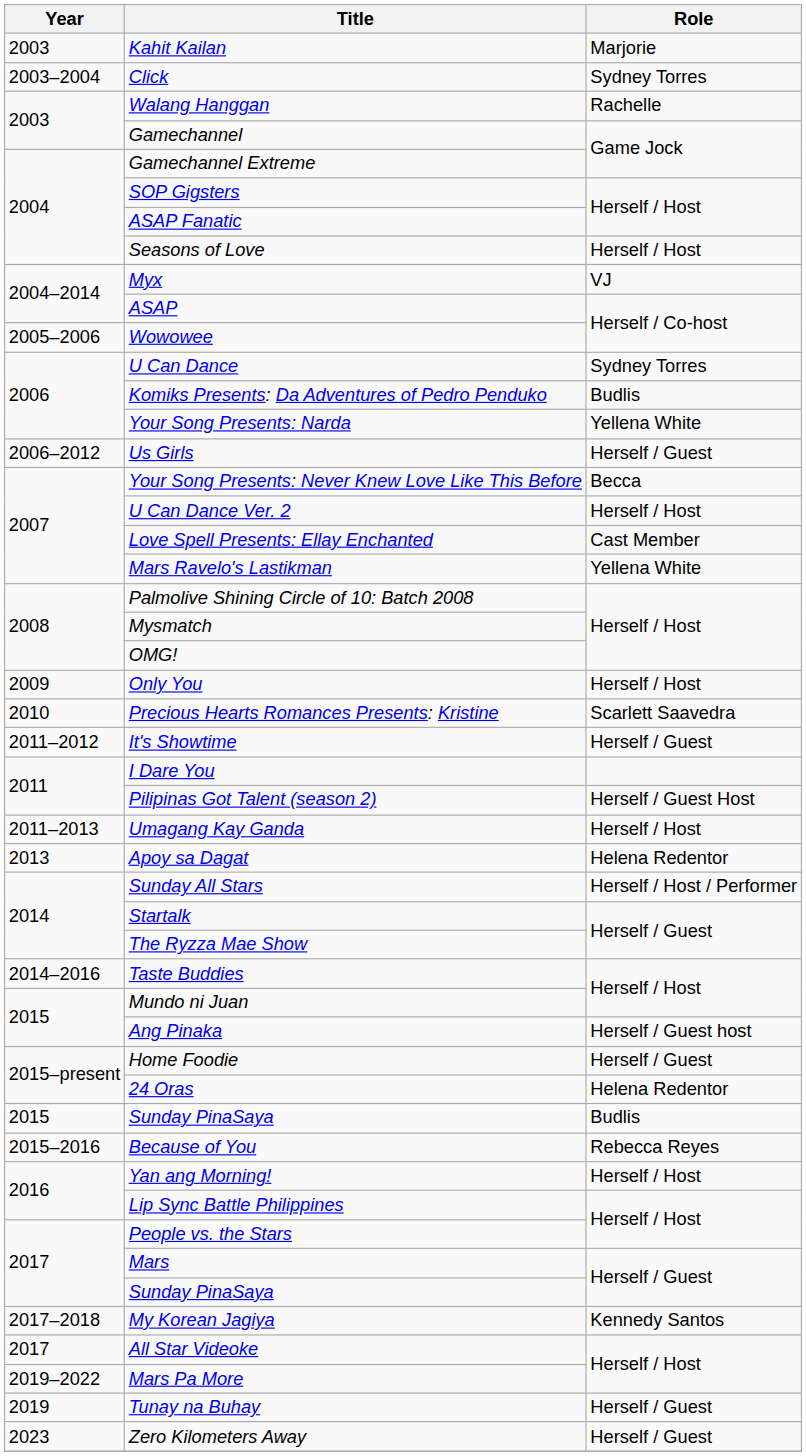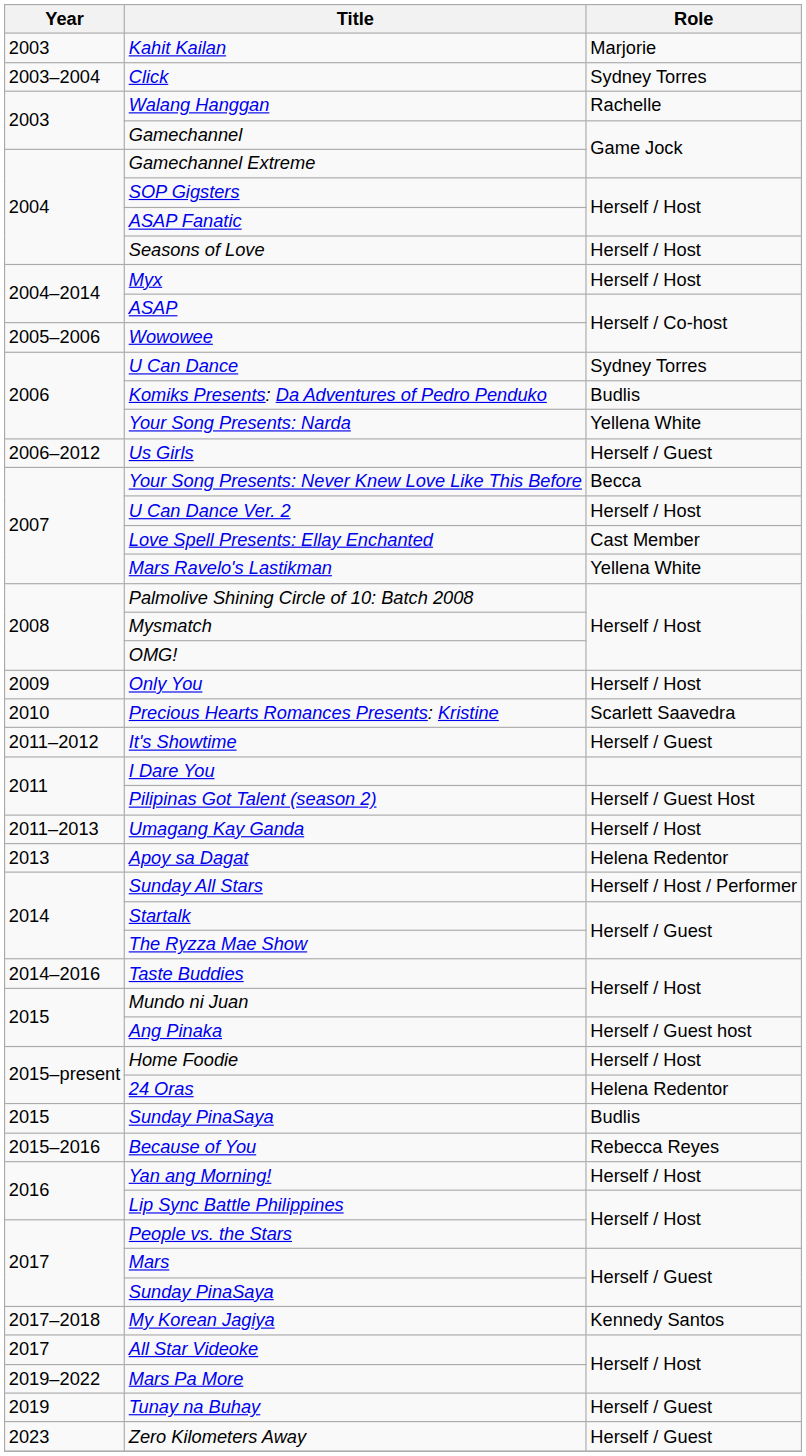 <table class="wikitable sortable">
 <tr>
 <th>Year</th>
 <th>Title</th>
 <th>Role</th>
 </tr>
 <tr>
 <td>2003</td>
 <td><em><a href='#'>Kahit Kailan</a></em></td>
 <td>Marjorie</td>
 </tr>
 <tr>
 <td>2003–2004</td>
 <td><em><a href='#'>Click</a></em></td>
 <td>Sydney Torres</td>
 </tr>
 <tr>
 <td rowspan="2">2003</td>
 <td><em><a href='#'>Walang Hanggan</a></em></td>
 <td>Rachelle</td>
 </tr>
 <tr>
 <td><em>Gamechannel</em></td>
 <td rowspan="2">Game Jock</td>
 </tr>
 <tr>
 <td rowspan="4">2004</td>
 <td><em>Gamechannel Extreme</em></td>
 </tr>
 <tr>
 <td><em><a href='#'>SOP Gigsters</a></em></td>
 <td rowspan="2">Herself / Host</td>
 </tr>
 <tr>
 <td><em><a href='#'>ASAP Fanatic</a></em></td>
 </tr>
 <tr>
 <td><em>Seasons of Love</em></td>
 <td>Herself / Host</td>
 </tr>
 <tr>
 <td rowspan="2">2004–2014</td>
 <td><em><a href='#'>Myx</a></em></td>
-<td>VJ</td>
+<td>Herself / Host</td>
 </tr>
 <tr>
 <td><em><a href='#'>ASAP</a></em></td>
 <td rowspan="2">Herself / Co-host</td>
 </tr>
 <tr>
 <td>2005–2006</td>
 <td><em><a href='#'>Wowowee</a></em></td>
 </tr>
 <tr>
 <td rowspan="3">2006</td>
 <td><em><a href='#'>U Can Dance</a></em></td>
 <td>Sydney Torres</td>
 </tr>
 <tr>
 <td><em><a href='#'>Komiks Presents</a>: <a href='#'>Da Adventures of Pedro Penduko</a></em></td>
 <td>Budlis</td>
 </tr>
 <tr>
 <td><em><a href='#'>Your Song Presents: Narda</a></em></td>
 <td>Yellena White</td>
 </tr>
 <tr>
 <td>2006–2012</td>
 <td><em><a href='#'>Us Girls</a></em></td>
 <td>Herself / Guest</td>
 </tr>
 <tr>
 <td rowspan="4">2007</td>
 <td><em><a href='#'>Your Song Presents: Never Knew Love Like This Before</a></em></td>
 <td>Becca</td>
 </tr>
 <tr>
 <td><em><a href='#'>U Can Dance Ver. 2</a></em></td>
 <td>Herself / Host</td>
 </tr>
 <tr>
 <td><em><a href='#'>Love Spell Presents: Ellay Enchanted</a></em></td>
 <td>Cast Member</td>
 </tr>
 <tr>
 <td><em><a href='#'>Mars Ravelo's Lastikman</a></em></td>
 <td>Yellena White</td>
 </tr>
 <tr>
 <td rowspan="3">2008</td>
 <td><em>Palmolive Shining Circle of 10: Batch 2008</em></td>
 <td rowspan="3">Herself / Host</td>
 </tr>
 <tr>
 <td><em>Mysmatch</em></td>
 </tr>
 <tr>
 <td><em>OMG!</em></td>
 </tr>
 <tr>
 <td>2009</td>
 <td><em><a href='#'>Only You</a></em></td>
 <td>Herself / Host</td>
 </tr>
 <tr>
 <td>2010</td>
 <td><em><a href='#'>Precious Hearts Romances Presents</a>: <a href='#'>Kristine</a></em></td>
 <td>Scarlett Saavedra</td>
 </tr>
 <tr>
 <td>2011–2012</td>
 <td><em><a href='#'>It's Showtime</a></em></td>
 <td>Herself / Guest</td>
 </tr>
 <tr>
 <td rowspan="2">2011</td>
 <td><em><a href='#'>I Dare You</a></em></td>
 </tr>
 <tr>
 <td><em><a href='#'>Pilipinas Got Talent (season 2)</a></em></td>
 <td>Herself / Guest Host</td>
 </tr>
 <tr>
 <td>2011–2013</td>
 <td><em><a href='#'>Umagang Kay Ganda</a></em></td>
 <td>Herself / Host</td>
 </tr>
 <tr>
 <td>2013</td>
 <td><em><a href='#'>Apoy sa Dagat</a></em></td>
 <td>Helena Redentor</td>
 </tr>
 <tr>
 <td rowspan="3">2014</td>
 <td><em><a href='#'>Sunday All Stars</a></em></td>
 <td>Herself / Host / Performer</td>
 </tr>
 <tr>
 <td><em><a href='#'>Startalk</a></em></td>
 <td rowspan="2">Herself / Guest</td>
 </tr>
 <tr>
 <td><em><a href='#'>The Ryzza Mae Show</a></em></td>
 </tr>
 <tr>
 <td>2014–2016</td>
 <td><em><a href='#'>Taste Buddies</a></em></td>
 <td rowspan="2">Herself / Host</td>
 </tr>
 <tr>
 <td rowspan="2">2015</td>
 <td><em>Mundo ni Juan</em></td>
 </tr>
 <tr>
 <td><em><a href='#'>Ang Pinaka</a></em></td>
 <td>Herself / Guest host</td>
 </tr>
 <tr>
 <td rowspan="2">2015–present</td>
 <td><em>Home Foodie</em></td>
-<td>Herself / Guest</td>
+<td>Herself / Host</td>
 </tr>
 <tr>
 <td><em><a href='#'>24 Oras</a></em></td>
 <td>Helena Redentor</td>
 </tr>
 <tr>
 <td>2015</td>
 <td><em><a href='#'>Sunday PinaSaya</a></em></td>
 <td>Budlis</td>
 </tr>
 <tr>
 <td>2015–2016</td>
 <td><em><a href='#'>Because of You</a></em></td>
 <td>Rebecca Reyes</td>
 </tr>
 <tr>
 <td rowspan="2">2016</td>
 <td><em><a href='#'>Yan ang Morning!</a></em></td>
 <td>Herself / Host</td>
 </tr>
 <tr>
 <td><em><a href='#'>Lip Sync Battle Philippines</a></em></td>
 <td rowspan="2">Herself / Host</td>
 </tr>
 <tr>
 <td rowspan="3">2017</td>
 <td><em><a href='#'>People vs. the Stars</a></em></td>
 </tr>
 <tr>
 <td><em><a href='#'>Mars</a></em></td>
 <td rowspan="2">Herself / Guest</td>
 </tr>
 <tr>
 <td><em><a href='#'>Sunday PinaSaya</a></em></td>
 </tr>
 <tr>
 <td>2017–2018</td>
 <td><em><a href='#'>My Korean Jagiya</a></em></td>
 <td>Kennedy Santos</td>
 </tr>
 <tr>
 <td>2017</td>
 <td><em><a href='#'>All Star Videoke</a></em></td>
 <td rowspan="2">Herself / Host</td>
 </tr>
 <tr>
 <td>2019–2022</td>
 <td><em><a href='#'>Mars Pa More</a></em></td>
 </tr>
 <tr>
 <td>2019</td>
 <td><em><a href='#'>Tunay na Buhay</a></em></td>
 <td>Herself / Guest</td>
 </tr>
 <tr>
 <td>2023</td>
 <td><em>Zero Kilometers Away</em></td>
 <td>Herself / Guest</td>
 </tr>
 <tr>
 </tr>
 </table>
